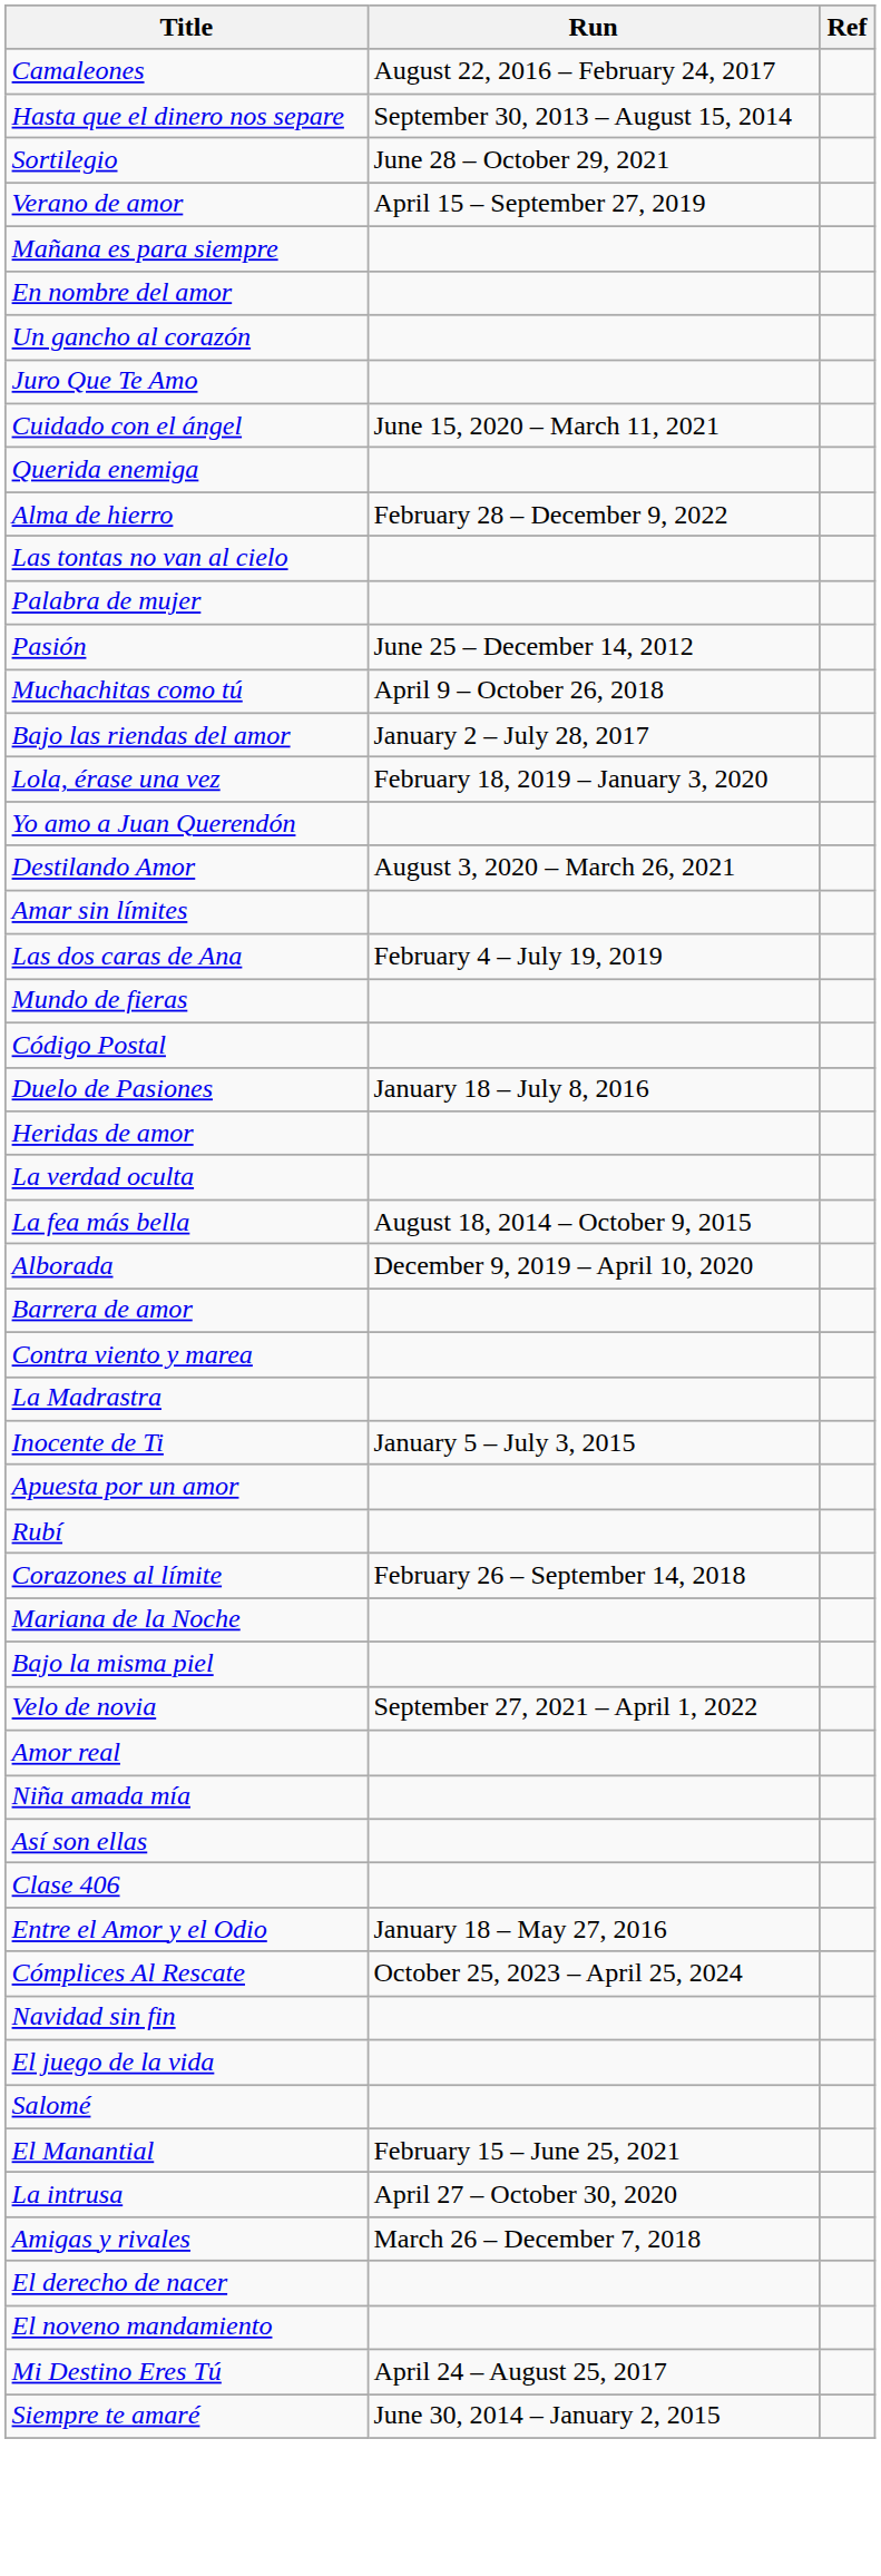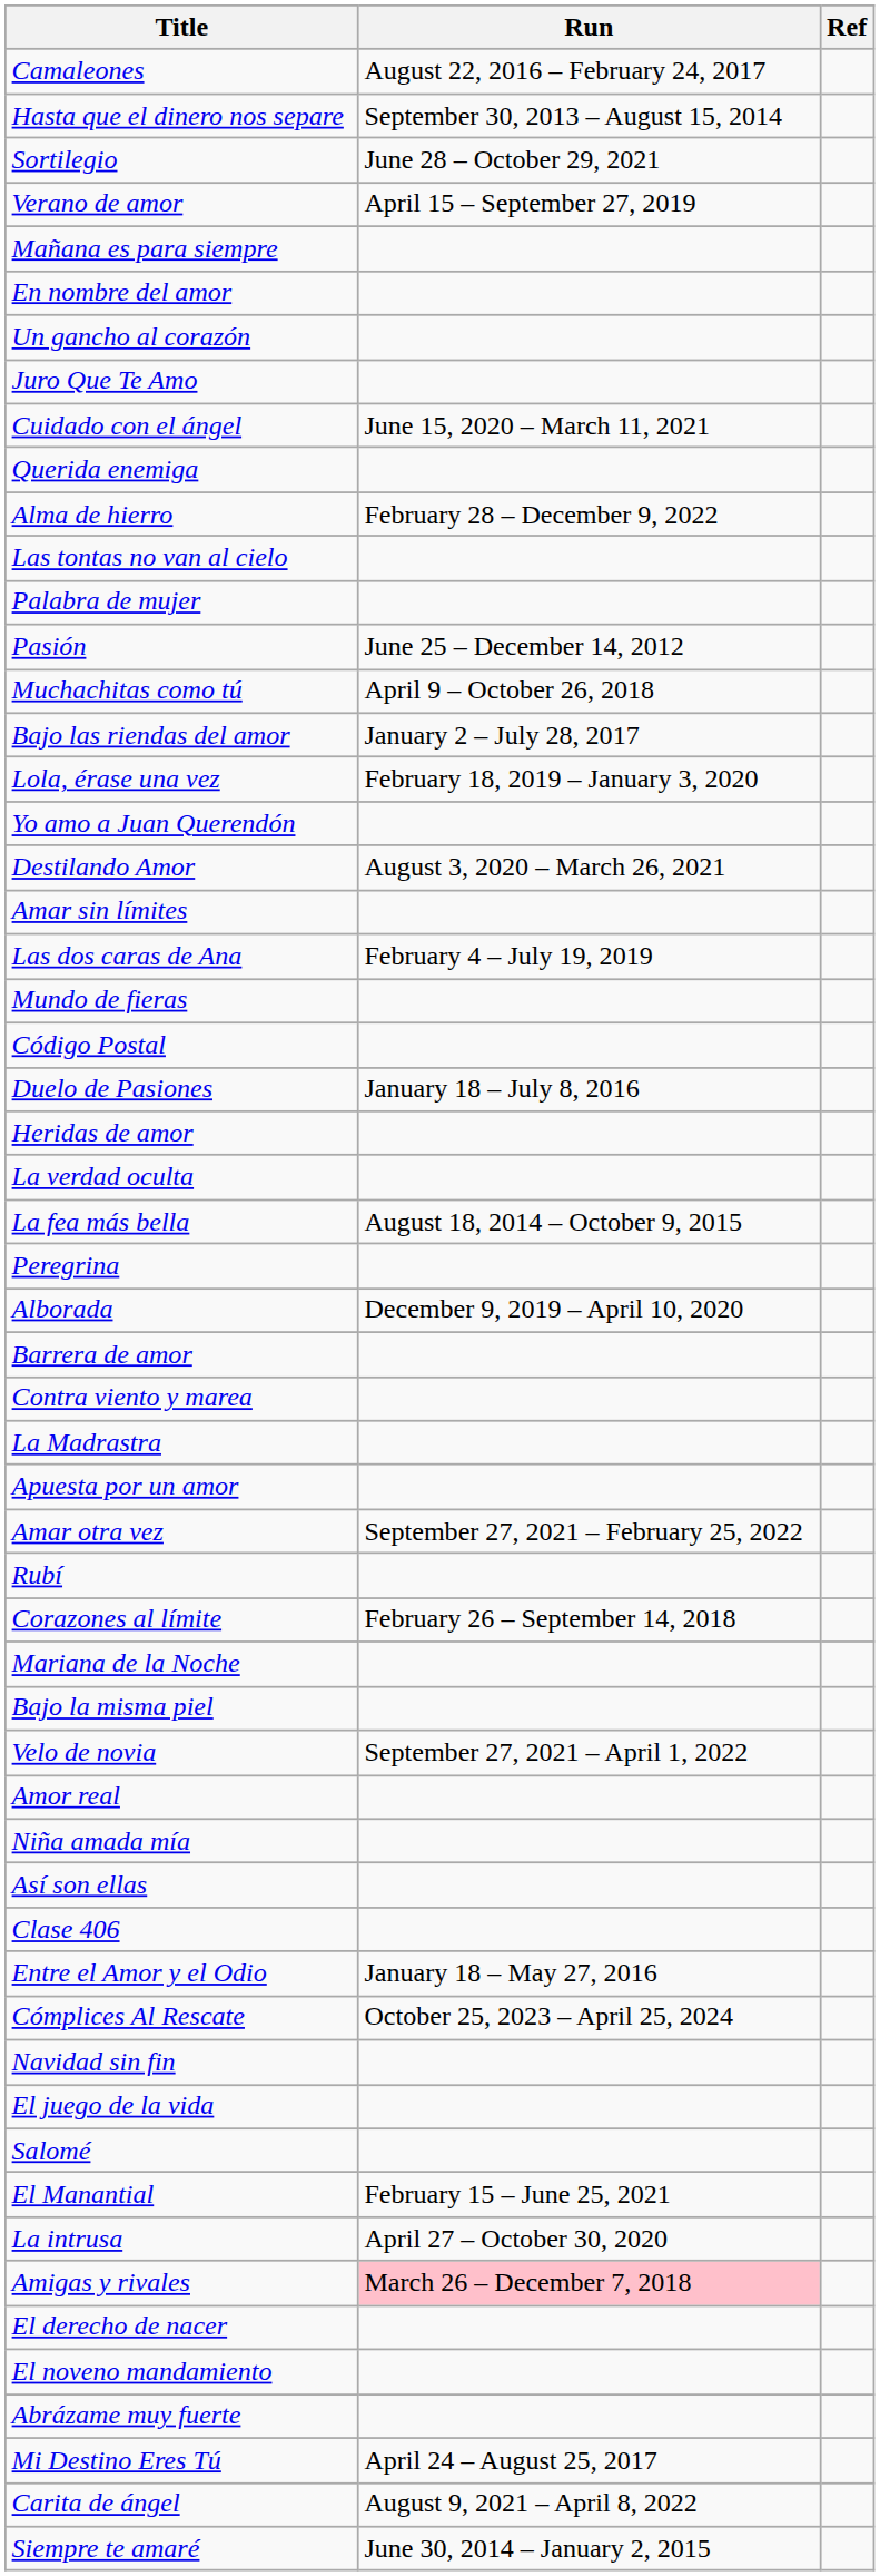 <table class="wikitable sortable" style="width:50%; font-size:85%;">
 <tr>
 <th>Title</th>
 <th>Run</th>
 <th>Ref</th>
 </tr>
 <tr>
 <td><em><a href='#'>Camaleones</a></em></td>
 <td>August 22, 2016 – February 24, 2017</td>
 <td></td>
 </tr>
 <tr>
 <td><em><a href='#'>Hasta que el dinero nos separe</a></em></td>
 <td>September 30, 2013 – August 15, 2014</td>
 <td></td>
 </tr>
 <tr>
 <td><em><a href='#'>Sortilegio</a></em></td>
 <td>June 28 – October 29, 2021</td>
 <td></td>
 </tr>
 <tr>
 <td><em><a href='#'>Verano de amor</a></em></td>
 <td>April 15 – September 27, 2019</td>
 <td></td>
 </tr>
 <tr>
 <td><em><a href='#'>Mañana es para siempre</a></em></td>
 <td></td>
 <td></td>
 </tr>
 <tr>
 <td><em><a href='#'>En nombre del amor</a></em></td>
 <td></td>
 <td></td>
 </tr>
 <tr>
 <td><em><a href='#'>Un gancho al corazón</a></em></td>
 <td></td>
 <td></td>
 </tr>
 <tr>
 <td><em><a href='#'>Juro Que Te Amo</a></em></td>
 <td></td>
 <td></td>
 </tr>
 <tr>
 <td><em><a href='#'>Cuidado con el ángel</a></em></td>
 <td>June 15, 2020 – March 11, 2021</td>
 <td></td>
 </tr>
 <tr>
 <td><em><a href='#'>Querida enemiga</a></em></td>
 <td></td>
 <td></td>
 </tr>
 <tr>
 <td><em><a href='#'>Alma de hierro</a></em></td>
 <td>February 28 – December 9, 2022</td>
 <td></td>
 </tr>
 <tr>
 <td><em><a href='#'>Las tontas no van al cielo</a></em></td>
 <td></td>
 <td></td>
 </tr>
 <tr>
 <td><em><a href='#'>Palabra de mujer</a></em></td>
 <td></td>
 <td></td>
 </tr>
 <tr>
 <td><em><a href='#'>Pasión</a></em></td>
 <td>June 25 – December 14, 2012</td>
 <td></td>
 </tr>
 <tr>
 <td><em><a href='#'>Muchachitas como tú</a></em></td>
 <td>April 9 – October 26, 2018</td>
 <td></td>
 </tr>
 <tr>
 <td><em><a href='#'>Bajo las riendas del amor</a></em></td>
 <td>January 2 – July 28, 2017</td>
 <td></td>
 </tr>
 <tr>
 <td><em><a href='#'>Lola, érase una vez</a></em></td>
 <td>February 18, 2019 – January 3, 2020</td>
 <td></td>
 </tr>
 <tr>
 <td><em><a href='#'>Yo amo a Juan Querendón</a></em></td>
 <td></td>
 <td></td>
 </tr>
 <tr>
 <td><em><a href='#'>Destilando Amor</a></em></td>
 <td>August 3, 2020 – March 26, 2021</td>
 <td></td>
 </tr>
 <tr>
 <td><em><a href='#'>Amar sin límites</a></em></td>
 <td></td>
 <td></td>
 </tr>
 <tr>
 <td><em><a href='#'>Las dos caras de Ana</a></em></td>
 <td>February 4 – July 19, 2019</td>
 <td></td>
 </tr>
 <tr>
 <td><em><a href='#'>Mundo de fieras</a></em></td>
 <td></td>
 <td></td>
 </tr>
 <tr>
 <td><em><a href='#'>Código Postal</a></em></td>
 <td></td>
 <td></td>
 </tr>
 <tr>
 <td><em><a href='#'>Duelo de Pasiones</a></em></td>
 <td>January 18 – July 8, 2016</td>
 <td></td>
 </tr>
 <tr>
 <td><em><a href='#'>Heridas de amor</a></em></td>
 <td></td>
 <td></td>
 </tr>
 <tr>
 <td><em><a href='#'>La verdad oculta</a></em></td>
 <td></td>
 <td></td>
 </tr>
 <tr>
 <td><em><a href='#'>La fea más bella</a></em></td>
 <td>August 18, 2014 – October 9, 2015</td>
 <td></td>
 </tr>
 <tr>
+<td><em><a href='#'>Peregrina</a></em></td>
+<td></td>
+<td></td>
+</tr>
+<tr>
 <td><em><a href='#'>Alborada</a></em></td>
 <td>December 9, 2019 – April 10, 2020</td>
 <td></td>
 </tr>
 <tr>
 <td><em><a href='#'>Barrera de amor</a></em></td>
 <td></td>
 <td></td>
 </tr>
 <tr>
 <td><em><a href='#'>Contra viento y marea</a></em></td>
 <td></td>
 <td></td>
 </tr>
 <tr>
 <td><em><a href='#'>La Madrastra</a></em></td>
 <td></td>
 <td></td>
 </tr>
 <tr>
-<td><em><a href='#'>Inocente de Ti</a></em></td>
-<td>January 5 – July 3, 2015</td>
+<td><em><a href='#'>Apuesta por un amor</a></em></td>
+<td></td>
 <td></td>
 </tr>
 <tr>
-<td><em><a href='#'>Apuesta por un amor</a></em></td>
-<td></td>
+<td><em><a href='#'>Amar otra vez</a></em></td>
+<td>September 27, 2021 – February 25, 2022</td>
 <td></td>
 </tr>
 <tr>
 <td><em><a href='#'>Rubí</a></em></td>
 <td></td>
 <td></td>
 </tr>
 <tr>
 <td><em><a href='#'>Corazones al límite</a></em></td>
 <td>February 26 – September 14, 2018</td>
 <td></td>
 </tr>
 <tr>
 <td><em><a href='#'>Mariana de la Noche</a></em></td>
 <td></td>
 <td></td>
 </tr>
 <tr>
 <td><em><a href='#'>Bajo la misma piel</a></em></td>
 <td></td>
 <td></td>
 </tr>
 <tr>
 <td><em><a href='#'>Velo de novia</a></em></td>
 <td>September 27, 2021 – April 1, 2022</td>
 <td></td>
 </tr>
 <tr>
 <td><em><a href='#'>Amor real</a></em></td>
 <td></td>
 <td></td>
 </tr>
 <tr>
 <td><em><a href='#'>Niña amada mía</a></em></td>
 <td></td>
 <td></td>
 </tr>
 <tr>
 <td><em><a href='#'>Así son ellas</a></em></td>
 <td></td>
 <td></td>
 </tr>
 <tr>
 <td><em><a href='#'>Clase 406</a></em></td>
 <td></td>
 <td></td>
 </tr>
 <tr>
 <td><em><a href='#'>Entre el Amor y el Odio</a></em></td>
 <td>January 18 – May 27, 2016</td>
 <td></td>
 </tr>
 <tr>
 <td><em><a href='#'>Cómplices Al Rescate</a></em></td>
 <td>October 25, 2023 – April 25, 2024</td>
 <td></td>
 </tr>
 <tr>
 <td><em><a href='#'>Navidad sin fin</a></em></td>
 <td></td>
 <td></td>
 </tr>
 <tr>
 <td><em><a href='#'>El juego de la vida</a></em></td>
 <td></td>
 <td></td>
 </tr>
 <tr>
 <td><em><a href='#'>Salomé</a></em></td>
 <td></td>
 <td></td>
 </tr>
 <tr>
 <td><em><a href='#'>El Manantial</a></em></td>
 <td>February 15 – June 25, 2021</td>
 <td></td>
 </tr>
 <tr>
 <td><em><a href='#'>La intrusa</a></em></td>
 <td>April 27 – October 30, 2020</td>
 <td></td>
 </tr>
 <tr>
 <td><em><a href='#'>Amigas y rivales</a></em></td>
-<td>March 26 – December 7, 2018</td>
+<td style="background: pink;">March 26 – December 7, 2018</td>
 <td></td>
 </tr>
 <tr>
 <td><em><a href='#'>El derecho de nacer</a></em></td>
 <td></td>
 <td></td>
 </tr>
 <tr>
 <td><em><a href='#'>El noveno mandamiento</a></em></td>
 <td></td>
 <td></td>
 </tr>
 <tr>
+<td><em><a href='#'>Abrázame muy fuerte</a></em></td>
+<td></td>
+<td></td>
+</tr>
+<tr>
 <td><em><a href='#'>Mi Destino Eres Tú</a></em></td>
 <td>April 24 – August 25, 2017</td>
+<td></td>
+</tr>
+<tr>
+<td><em><a href='#'>Carita de ángel</a></em></td>
+<td>August 9, 2021 – April 8, 2022</td>
 <td></td>
 </tr>
 <tr>
 <td><em><a href='#'>Siempre te amaré</a></em></td>
 <td>June 30, 2014 – January 2, 2015</td>
 <td></td>
 </tr>
 </table>
